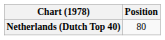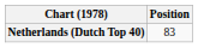 <table class="wikitable plainrowheaders" style="text-align:center;">
 <tr>
 <th scope="col">Chart (1978)</th>
 <th scope="col">Position</th>
 </tr>
 <tr>
 <th scope="row">Netherlands (Dutch Top 40)</th>
-<td>80</td>
+<td>83</td>
 </tr>
 </table>
